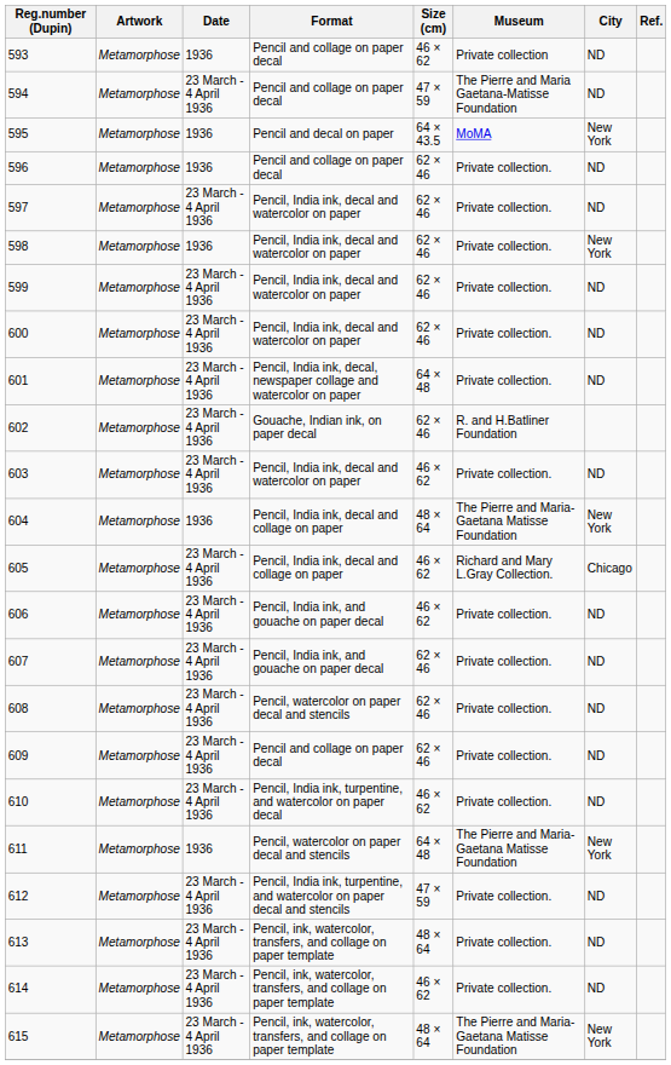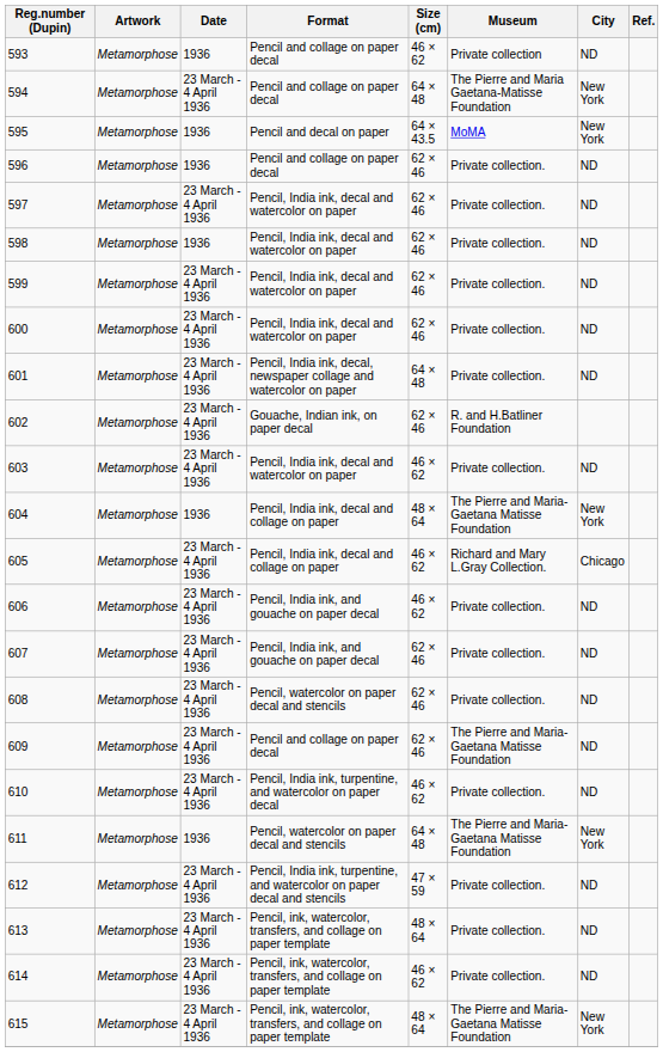 <table class="wikitable sortable" border="1">
 <tr>
 <th>Reg.number (Dupin)</th>
 <th>Artwork</th>
 <th>Date</th>
 <th>Format</th>
 <th>Size (cm)</th>
 <th>Museum</th>
 <th>City</th>
 <th>Ref.</th>
 </tr>
 <tr ----->
 <td>593</td>
 <td><em>Metamorphose</em></td>
 <td>1936</td>
 <td>Pencil and collage on paper decal</td>
 <td>46 × 62</td>
 <td>Private collection</td>
 <td>ND</td>
 <td></td>
 </tr>
 <tr ----->
 <td>594</td>
 <td><em>Metamorphose</em></td>
 <td>23 March - 4 April 1936</td>
 <td>Pencil and collage on paper decal</td>
-<td>47 × 59</td>
+<td>64 × 48</td>
 <td>The Pierre and Maria Gaetana-Matisse Foundation</td>
-<td>ND</td>
+<td>New York</td>
 <td></td>
 </tr>
 <tr ----->
 <td>595</td>
 <td><em>Metamorphose</em></td>
 <td>1936</td>
 <td>Pencil and decal on paper</td>
 <td>64 × 43.5</td>
 <td><a href='#'>MoMA</a></td>
 <td>New York</td>
 <td></td>
 </tr>
 <tr ----->
 <td>596</td>
 <td><em>Metamorphose</em></td>
 <td>1936</td>
 <td>Pencil and collage on paper decal</td>
 <td>62 × 46</td>
 <td>Private collection.</td>
 <td>ND</td>
 <td></td>
 </tr>
 <tr ----->
 <td>597</td>
 <td><em>Metamorphose</em></td>
 <td>23 March - 4 April 1936</td>
 <td>Pencil, India ink, decal and watercolor on paper</td>
 <td>62 × 46</td>
 <td>Private collection.</td>
 <td>ND</td>
 <td></td>
 </tr>
 <tr ----->
 <td>598</td>
 <td><em>Metamorphose</em></td>
 <td>1936</td>
 <td>Pencil, India ink, decal and watercolor on paper</td>
 <td>62 × 46</td>
 <td>Private collection.</td>
-<td>New York</td>
+<td>ND</td>
 <td></td>
 </tr>
 <tr ----->
 <td>599</td>
 <td><em>Metamorphose</em></td>
 <td>23 March - 4 April 1936</td>
 <td>Pencil, India ink, decal and watercolor on paper</td>
 <td>62 × 46</td>
 <td>Private collection.</td>
 <td>ND</td>
 <td></td>
 </tr>
 <tr ----->
 <td>600</td>
 <td><em>Metamorphose</em></td>
 <td>23 March - 4 April 1936</td>
 <td>Pencil, India ink, decal and watercolor on paper</td>
 <td>62 × 46</td>
 <td>Private collection.</td>
 <td>ND</td>
 <td></td>
 </tr>
 <tr ----->
 <td>601</td>
 <td><em>Metamorphose</em></td>
 <td>23 March - 4 April 1936</td>
 <td>Pencil, India ink, decal, newspaper collage and watercolor on paper</td>
 <td>64 × 48</td>
 <td>Private collection.</td>
 <td>ND</td>
 <td></td>
 </tr>
 <tr ----->
 <td>602</td>
 <td><em>Metamorphose</em></td>
 <td>23 March - 4 April 1936</td>
 <td>Gouache, Indian ink, on paper decal</td>
 <td>62 × 46</td>
 <td>R. and H.Batliner Foundation</td>
 <td></td>
 <td></td>
 </tr>
 <tr ----->
 <td>603</td>
 <td><em>Metamorphose</em></td>
 <td>23 March - 4 April 1936</td>
 <td>Pencil, India ink, decal and watercolor on paper</td>
 <td>46 × 62</td>
 <td>Private collection.</td>
 <td>ND</td>
 <td></td>
 </tr>
 <tr ----->
 <td>604</td>
 <td><em>Metamorphose</em></td>
 <td>1936</td>
 <td>Pencil, India ink, decal and collage on paper</td>
 <td>48 × 64</td>
 <td>The Pierre and Maria-Gaetana Matisse Foundation</td>
 <td>New York</td>
 <td></td>
 </tr>
 <tr ----->
 <td>605</td>
 <td><em>Metamorphose</em></td>
 <td>23 March - 4 April 1936</td>
 <td>Pencil, India ink, decal and collage on paper</td>
 <td>46 × 62</td>
 <td>Richard and Mary L.Gray Collection.</td>
 <td>Chicago</td>
 <td></td>
 </tr>
 <tr ----->
 <td>606</td>
 <td><em>Metamorphose</em></td>
 <td>23 March - 4 April 1936</td>
 <td>Pencil, India ink, and gouache on paper decal</td>
 <td>46 × 62</td>
 <td>Private collection.</td>
 <td>ND</td>
 <td></td>
 </tr>
 <tr ----->
 <td>607</td>
 <td><em>Metamorphose</em></td>
 <td>23 March - 4 April 1936</td>
 <td>Pencil, India ink, and gouache on paper decal</td>
 <td>62 × 46</td>
 <td>Private collection.</td>
 <td>ND</td>
 <td></td>
 </tr>
 <tr ----->
 <td>608</td>
 <td><em>Metamorphose</em></td>
 <td>23 March - 4 April 1936</td>
 <td>Pencil, watercolor on paper decal and stencils</td>
 <td>62 × 46</td>
 <td>Private collection.</td>
 <td>ND</td>
 <td></td>
 </tr>
 <tr ----->
 <td>609</td>
 <td><em>Metamorphose</em></td>
 <td>23 March - 4 April 1936</td>
 <td>Pencil and collage on paper decal</td>
 <td>62 × 46</td>
-<td>Private collection.</td>
+<td>The Pierre and Maria-Gaetana Matisse Foundation</td>
 <td>ND</td>
 <td></td>
 </tr>
 <tr ----->
 <td>610</td>
 <td><em>Metamorphose</em></td>
 <td>23 March - 4 April 1936</td>
 <td>Pencil, India ink, turpentine, and watercolor on paper decal</td>
 <td>46 × 62</td>
 <td>Private collection.</td>
 <td>ND</td>
 <td></td>
 </tr>
 <tr ----->
 <td>611</td>
 <td><em>Metamorphose</em></td>
 <td>1936</td>
 <td>Pencil, watercolor on paper decal and stencils</td>
 <td>64 × 48</td>
 <td>The Pierre and Maria-Gaetana Matisse Foundation</td>
 <td>New York</td>
 <td></td>
 </tr>
 <tr ----->
 <td>612</td>
 <td><em>Metamorphose</em></td>
 <td>23 March - 4 April 1936</td>
 <td>Pencil, India ink, turpentine, and watercolor on paper decal and stencils</td>
 <td>47 × 59</td>
 <td>Private collection.</td>
 <td>ND</td>
 <td></td>
 </tr>
 <tr ----->
 <td>613</td>
 <td><em>Metamorphose</em></td>
 <td>23 March - 4 April 1936</td>
 <td>Pencil, ink, watercolor, transfers, and collage on paper template</td>
 <td>48 × 64</td>
 <td>Private collection.</td>
 <td>ND</td>
 <td></td>
 </tr>
 <tr ----->
 <td>614</td>
 <td><em>Metamorphose</em></td>
 <td>23 March - 4 April 1936</td>
 <td>Pencil, ink, watercolor, transfers, and collage on paper template</td>
 <td>46 × 62</td>
 <td>Private collection.</td>
 <td>ND</td>
 <td></td>
 </tr>
 <tr ----->
 <td>615</td>
 <td><em>Metamorphose</em></td>
 <td>23 March - 4 April 1936</td>
 <td>Pencil, ink, watercolor, transfers, and collage on paper template</td>
 <td>48 × 64</td>
 <td>The Pierre and Maria-Gaetana Matisse Foundation</td>
 <td>New York</td>
 <td></td>
 </tr>
 <tr ----->
 </tr>
 </table>
